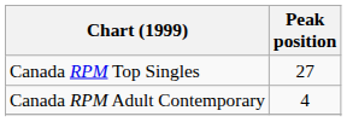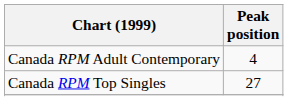 <table class="wikitable sortable">
 <tr>
 <th>Chart (1999)</th>
 <th>Peak<br>position</th>
 </tr>
 <tr>
+<td>Canada <em>RPM</em> Adult Contemporary</td>
+<td style="text-align:center;">4</td>
+</tr>
+<tr>
 <td>Canada <em><a href='#'>RPM</a></em> Top Singles</td>
 <td style="text-align:center;">27</td>
-</tr>
-<tr>
-<td>Canada <em>RPM</em> Adult Contemporary</td>
-<td style="text-align:center;">4</td>
 </tr>
 <tr>
 </tr>
 <tr>
 </tr>
 <tr>
 </tr>
 <tr>
 </tr>
 </table>
